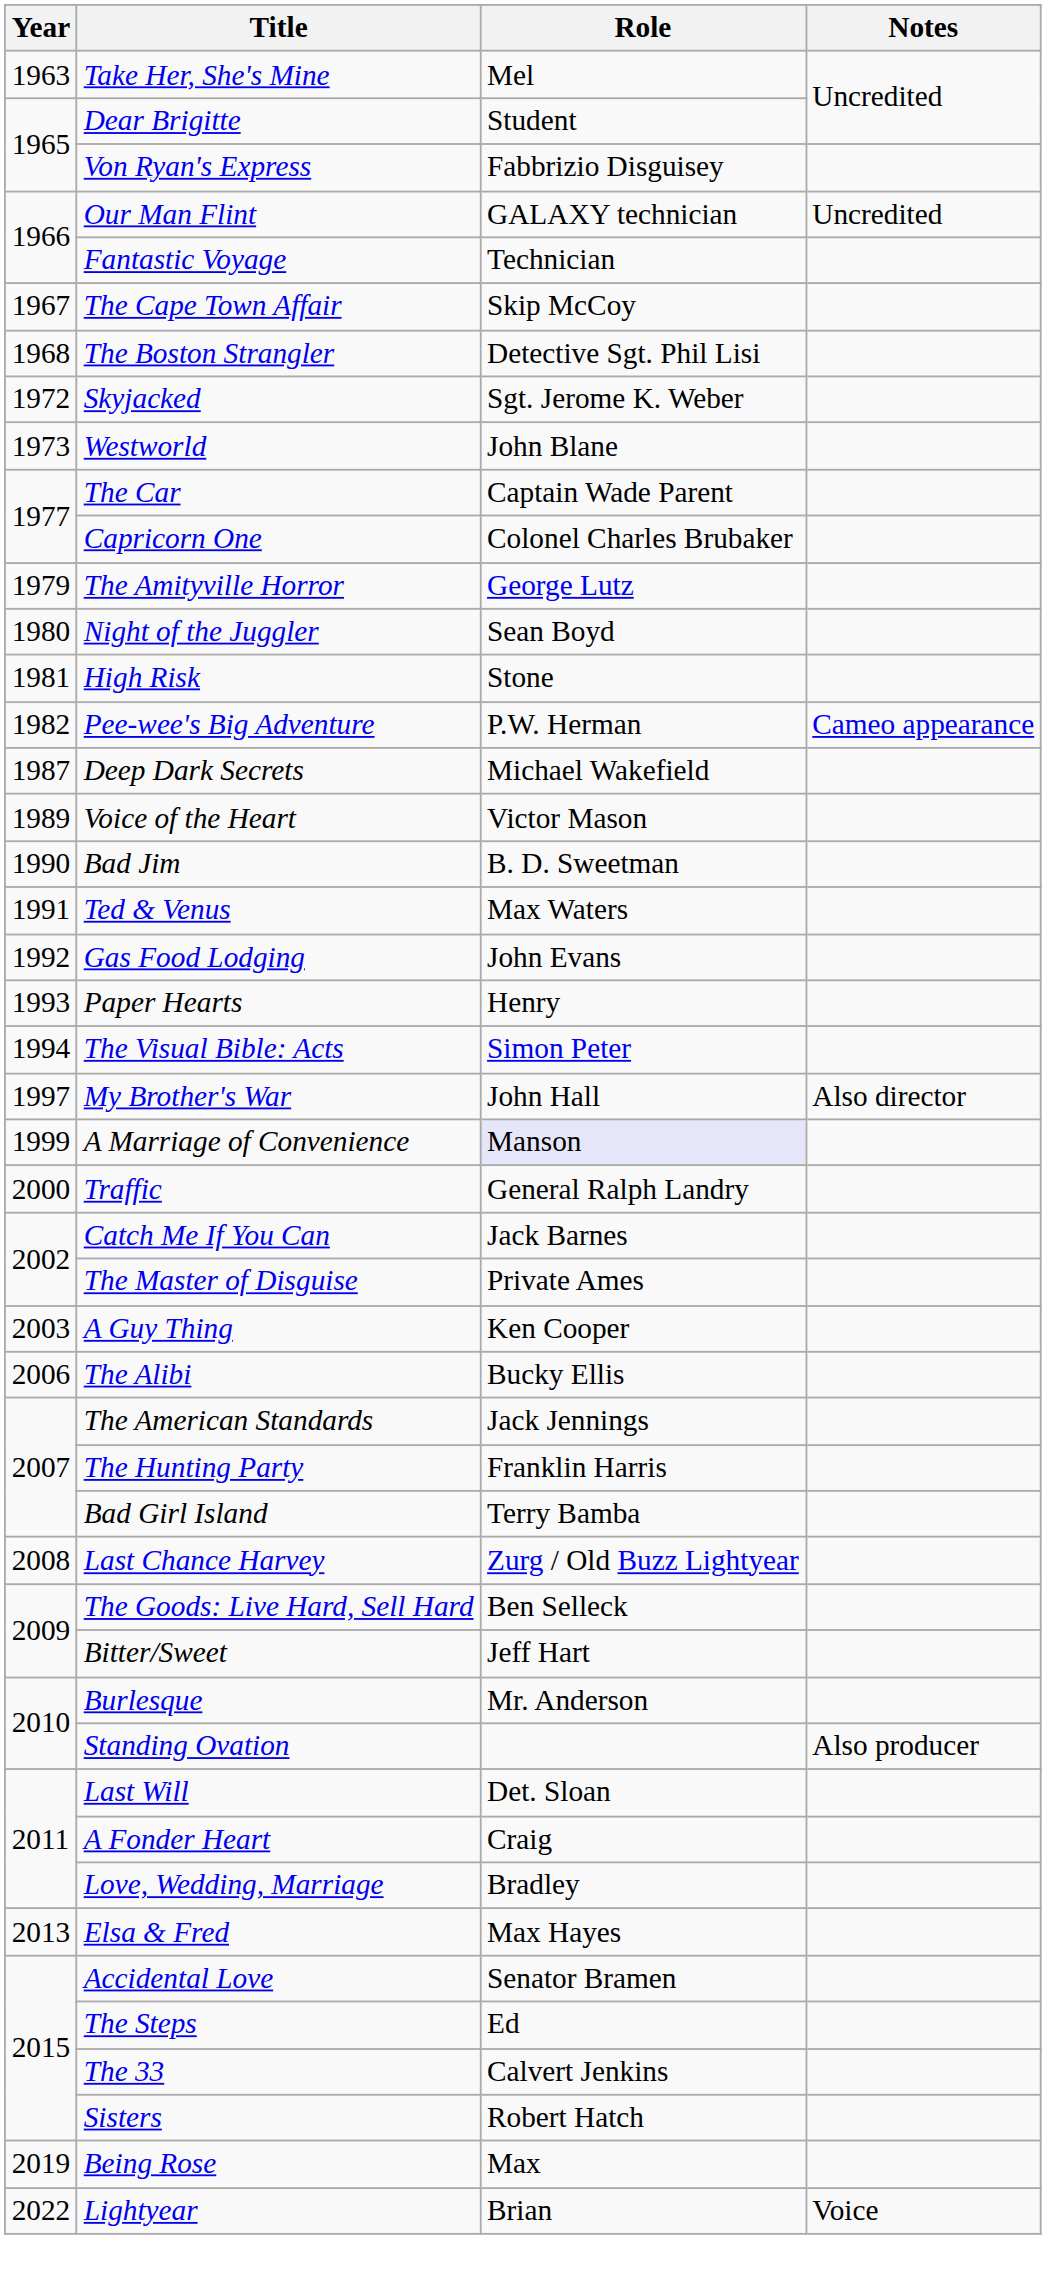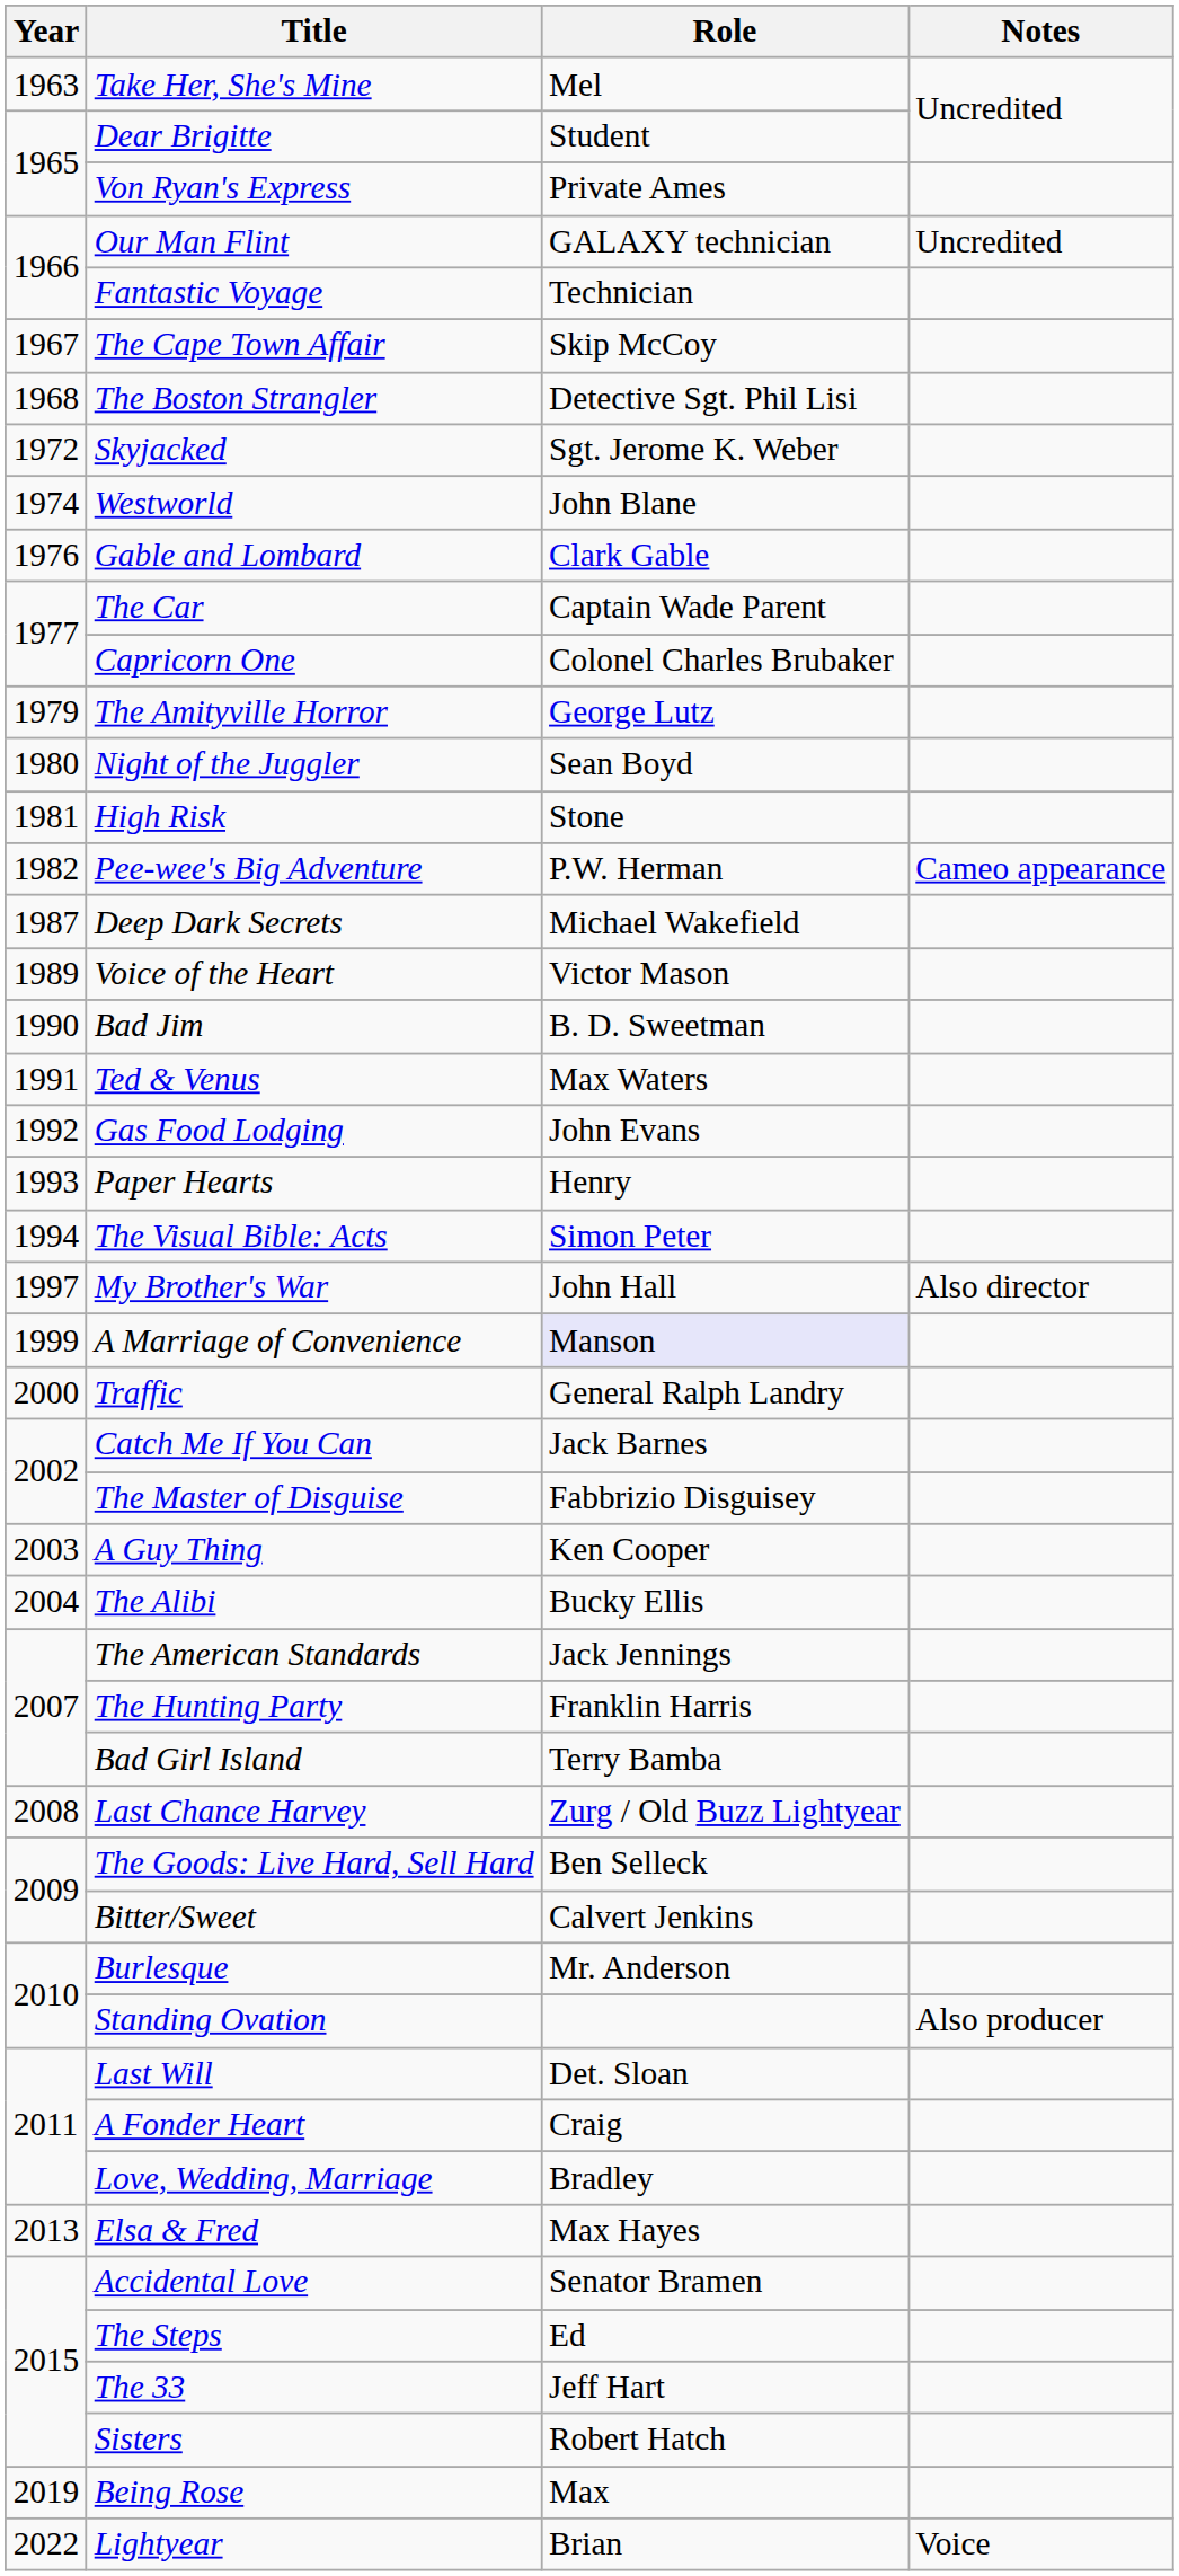 <table class="wikitable sortable">
 <tr>
 <th>Year</th>
 <th>Title</th>
 <th>Role</th>
 <th class="unsortable">Notes</th>
 </tr>
 <tr>
 <td>1963</td>
 <td><em><a href='#'>Take Her, She's Mine</a></em></td>
 <td>Mel</td>
 <td rowspan="2">Uncredited</td>
 </tr>
 <tr>
 <td rowspan="2">1965</td>
 <td><em><a href='#'>Dear Brigitte</a></em></td>
 <td>Student</td>
 </tr>
 <tr>
 <td><em><a href='#'>Von Ryan's Express</a></em></td>
-<td>Fabbrizio Disguisey</td>
+<td>Private Ames</td>
 <td></td>
 </tr>
 <tr>
 <td rowspan="2">1966</td>
 <td><em><a href='#'>Our Man Flint</a></em></td>
 <td>GALAXY technician</td>
 <td>Uncredited</td>
 </tr>
 <tr>
 <td><em><a href='#'>Fantastic Voyage</a></em></td>
 <td>Technician</td>
 <td></td>
 </tr>
 <tr>
 <td>1967</td>
 <td><em><a href='#'>The Cape Town Affair</a></em></td>
 <td>Skip McCoy</td>
 <td></td>
 </tr>
 <tr>
 <td>1968</td>
 <td><em><a href='#'>The Boston Strangler</a></em></td>
 <td>Detective Sgt. Phil Lisi</td>
 <td></td>
 </tr>
 <tr>
 <td>1972</td>
 <td><em><a href='#'>Skyjacked</a></em></td>
 <td>Sgt. Jerome K. Weber</td>
 <td></td>
 </tr>
 <tr>
-<td>1973</td>
+<td>1974</td>
 <td><em><a href='#'>Westworld</a></em></td>
 <td>John Blane</td>
+<td></td>
+</tr>
+<tr>
+<td>1976</td>
+<td><em><a href='#'>Gable and Lombard</a></em></td>
+<td><a href='#'>Clark Gable</a></td>
 <td></td>
 </tr>
 <tr>
 <td rowspan="2">1977</td>
 <td><em><a href='#'>The Car</a></em></td>
 <td>Captain Wade Parent</td>
 <td></td>
 </tr>
 <tr>
 <td><em><a href='#'>Capricorn One</a></em></td>
 <td>Colonel Charles Brubaker</td>
 <td></td>
 </tr>
 <tr>
 <td>1979</td>
 <td><em><a href='#'>The Amityville Horror</a></em></td>
 <td><a href='#'>George Lutz</a></td>
 <td></td>
 </tr>
 <tr>
 <td>1980</td>
 <td><em><a href='#'>Night of the Juggler</a></em></td>
 <td>Sean Boyd</td>
 <td></td>
 </tr>
 <tr>
 <td>1981</td>
 <td><em><a href='#'>High Risk</a></em></td>
 <td>Stone</td>
 <td></td>
 </tr>
 <tr>
 <td>1982</td>
 <td><em><a href='#'>Pee-wee's Big Adventure</a></em></td>
 <td>P.W. Herman</td>
 <td><a href='#'>Cameo appearance</a></td>
 </tr>
 <tr>
 <td>1987</td>
 <td><em>Deep Dark Secrets</em></td>
 <td>Michael Wakefield</td>
 <td></td>
 </tr>
 <tr>
 <td>1989</td>
 <td><em>Voice of the Heart</em></td>
 <td>Victor Mason</td>
 <td></td>
 </tr>
 <tr>
 <td>1990</td>
 <td><em>Bad Jim</em></td>
 <td>B. D. Sweetman</td>
 <td></td>
 </tr>
 <tr>
 <td>1991</td>
 <td><em><a href='#'>Ted & Venus</a></em></td>
 <td>Max Waters</td>
 <td></td>
 </tr>
 <tr>
 <td>1992</td>
 <td><em><a href='#'>Gas Food Lodging</a></em></td>
 <td>John Evans</td>
 <td></td>
 </tr>
 <tr>
 <td>1993</td>
 <td><em>Paper Hearts</em></td>
 <td>Henry</td>
 <td></td>
 </tr>
 <tr>
 <td>1994</td>
 <td><em><a href='#'>The Visual Bible: Acts</a></em></td>
 <td><a href='#'>Simon Peter</a></td>
 <td></td>
 </tr>
 <tr>
 <td>1997</td>
 <td><em><a href='#'>My Brother's War</a></em></td>
 <td>John Hall</td>
 <td>Also director</td>
 </tr>
 <tr>
 <td>1999</td>
 <td><em>A Marriage of Convenience</em></td>
 <td style="background: lavender;">Manson</td>
 <td></td>
 </tr>
 <tr>
 <td>2000</td>
 <td><em><a href='#'>Traffic</a></em></td>
 <td>General Ralph Landry</td>
 <td></td>
 </tr>
 <tr>
 <td rowspan="2">2002</td>
 <td><em><a href='#'>Catch Me If You Can</a></em></td>
 <td>Jack Barnes</td>
 <td></td>
 </tr>
 <tr>
 <td><em><a href='#'>The Master of Disguise</a></em></td>
-<td>Private Ames</td>
+<td>Fabbrizio Disguisey</td>
 <td></td>
 </tr>
 <tr>
 <td>2003</td>
 <td><em><a href='#'>A Guy Thing</a></em></td>
 <td>Ken Cooper</td>
 <td></td>
 </tr>
 <tr>
-<td>2006</td>
+<td>2004</td>
 <td><em><a href='#'>The Alibi</a></em></td>
 <td>Bucky Ellis</td>
 <td></td>
 </tr>
 <tr>
 <td rowspan="3">2007</td>
 <td><em>The American Standards</em></td>
 <td>Jack Jennings</td>
 <td></td>
 </tr>
 <tr>
 <td><em><a href='#'>The Hunting Party</a></em></td>
 <td>Franklin Harris</td>
 <td></td>
 </tr>
 <tr>
 <td><em>Bad Girl Island</em></td>
 <td>Terry Bamba</td>
 <td></td>
 </tr>
 <tr>
 <td>2008</td>
 <td><em><a href='#'>Last Chance Harvey</a></em></td>
 <td><a href='#'>Zurg</a> / Old <a href='#'>Buzz Lightyear</a></td>
 <td></td>
 </tr>
 <tr>
 <td rowspan="2">2009</td>
 <td><em><a href='#'>The Goods: Live Hard, Sell Hard</a></em></td>
 <td>Ben Selleck</td>
 <td></td>
 </tr>
 <tr>
 <td><em>Bitter/Sweet</em></td>
-<td>Jeff Hart</td>
+<td>Calvert Jenkins</td>
 <td></td>
 </tr>
 <tr>
 <td rowspan="2">2010</td>
 <td><em><a href='#'>Burlesque</a></em></td>
 <td>Mr. Anderson</td>
 <td></td>
 </tr>
 <tr>
 <td><em><a href='#'>Standing Ovation</a></em></td>
 <td></td>
 <td>Also producer</td>
 </tr>
 <tr>
 <td rowspan="3">2011</td>
 <td><em><a href='#'>Last Will</a></em></td>
 <td>Det. Sloan</td>
 <td></td>
 </tr>
 <tr>
 <td><em><a href='#'>A Fonder Heart</a></em></td>
 <td>Craig</td>
 <td></td>
 </tr>
 <tr>
 <td><em><a href='#'>Love, Wedding, Marriage</a></em></td>
 <td>Bradley</td>
 <td></td>
 </tr>
 <tr>
 <td>2013</td>
 <td><em><a href='#'>Elsa & Fred</a></em></td>
 <td>Max Hayes</td>
 <td></td>
 </tr>
 <tr>
 <td rowspan="4">2015</td>
 <td><em><a href='#'>Accidental Love</a></em></td>
 <td>Senator Bramen</td>
 <td></td>
 </tr>
 <tr>
 <td><em><a href='#'>The Steps</a></em></td>
 <td>Ed</td>
 <td></td>
 </tr>
 <tr>
 <td><em><a href='#'>The 33</a></em></td>
-<td>Calvert Jenkins</td>
+<td>Jeff Hart</td>
 <td></td>
 </tr>
 <tr>
 <td><em><a href='#'>Sisters</a></em></td>
 <td>Robert Hatch</td>
 <td></td>
 </tr>
 <tr>
 <td>2019</td>
 <td><em><a href='#'>Being Rose</a></em></td>
 <td>Max</td>
 <td></td>
 </tr>
 <tr>
 <td>2022</td>
 <td><em><a href='#'>Lightyear</a></em></td>
 <td>Brian</td>
 <td>Voice</td>
 </tr>
 </table>
